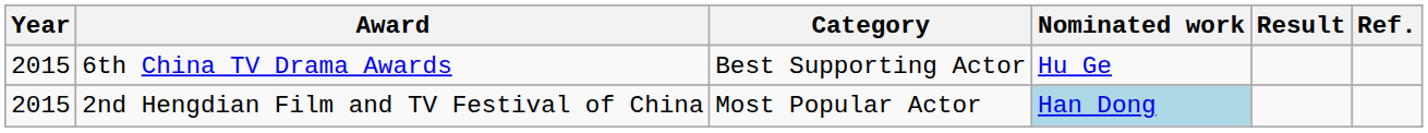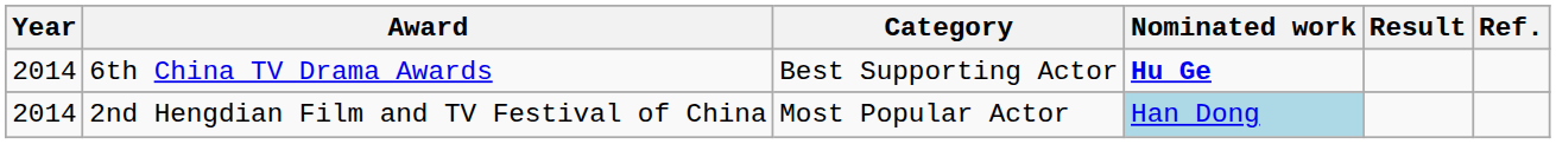 <table class="wikitable">
 <tr>
 <th>Year</th>
 <th>Award</th>
 <th>Category</th>
 <th>Nominated work</th>
 <th>Result</th>
 <th>Ref.</th>
 </tr>
 <tr>
-<td>2015</td>
+<td>2014</td>
 <td>6th <a href='#'>China TV Drama Awards</a></td>
 <td>Best Supporting Actor</td>
-<td><a href='#'>Hu Ge</a></td>
+<td><strong><a href='#'>Hu Ge</a></strong></td>
 <td></td>
 <td></td>
 </tr>
 <tr>
-<td>2015</td>
+<td>2014</td>
 <td>2nd Hengdian Film and TV Festival of China</td>
 <td>Most Popular Actor</td>
 <td style="background: lightblue;"><a href='#'>Han Dong</a></td>
 <td></td>
 <td></td>
 </tr>
 </table>
